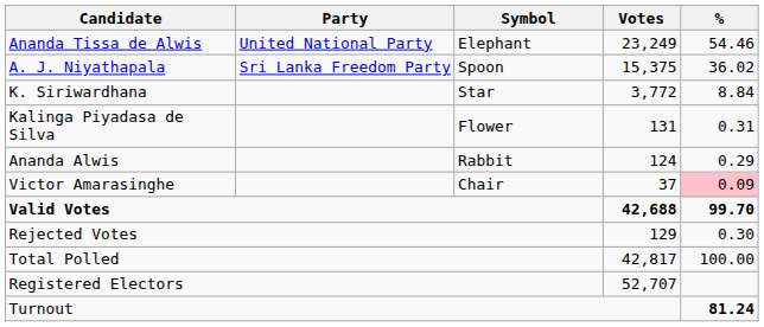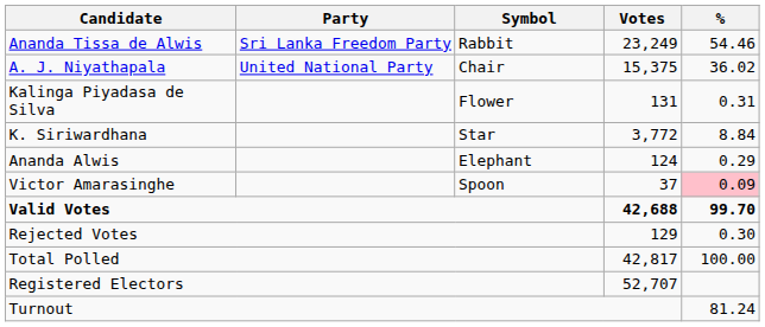 <table class="wikitable" border="1" style="text-align:right;">
 <tr>
 <th align=left width="190">Candidate</th>
 <th align=left width="180">Party</th>
 <th align=left width="120">Symbol</th>
 <th align=left width="60">Votes</th>
 <th align=left width="60">%</th>
 </tr>
 <tr>
 <td align=left><a href='#'>Ananda Tissa de Alwis</a></td>
-<td align=left><a href='#'>United National Party</a></td>
-<td align=left>Elephant</td>
+<td align=left><a href='#'>Sri Lanka Freedom Party</a></td>
+<td align=left>Rabbit</td>
 <td>23,249</td>
 <td>54.46</td>
 </tr>
 <tr>
 <td align=left><a href='#'>A. J. Niyathapala</a></td>
-<td align=left><a href='#'>Sri Lanka Freedom Party</a></td>
-<td align=left>Spoon</td>
+<td align=left><a href='#'>United National Party</a></td>
+<td align=left>Chair</td>
 <td>15,375</td>
 <td>36.02</td>
+</tr>
+<tr>
+<td align=left>Kalinga Piyadasa de Silva</td>
+<td></td>
+<td align=left>Flower</td>
+<td>131</td>
+<td>0.31</td>
 </tr>
 <tr>
 <td align=left>K. Siriwardhana</td>
 <td></td>
 <td align=left>Star</td>
 <td>3,772</td>
 <td>8.84</td>
 </tr>
 <tr>
-<td align=left>Kalinga Piyadasa de Silva</td>
-<td></td>
-<td align=left>Flower</td>
-<td>131</td>
-<td>0.31</td>
-</tr>
-<tr>
 <td align=left>Ananda Alwis</td>
 <td></td>
-<td align=left>Rabbit</td>
+<td align=left>Elephant</td>
 <td>124</td>
 <td>0.29</td>
 </tr>
 <tr>
 <td align=left>Victor Amarasinghe</td>
 <td></td>
-<td align=left>Chair</td>
+<td align=left>Spoon</td>
 <td>37</td>
 <td style="background: pink;">0.09</td>
 </tr>
 <tr>
 <td align=left colspan=3><strong>Valid Votes</strong></td>
 <td><strong>42,688</strong></td>
 <td><strong>99.70</strong></td>
 </tr>
 <tr>
 <td align=left colspan=3>Rejected Votes</td>
 <td>129</td>
 <td>0.30</td>
 </tr>
 <tr>
 <td align=left colspan=3>Total Polled</td>
 <td>42,817</td>
 <td>100.00</td>
 </tr>
 <tr>
 <td align=left colspan=3>Registered Electors</td>
 <td>52,707</td>
 <td></td>
 </tr>
 <tr>
 <td align=left colspan=4>Turnout</td>
-<td><strong>81.24</strong></td>
+<td>81.24</td>
 </tr>
 </table>
